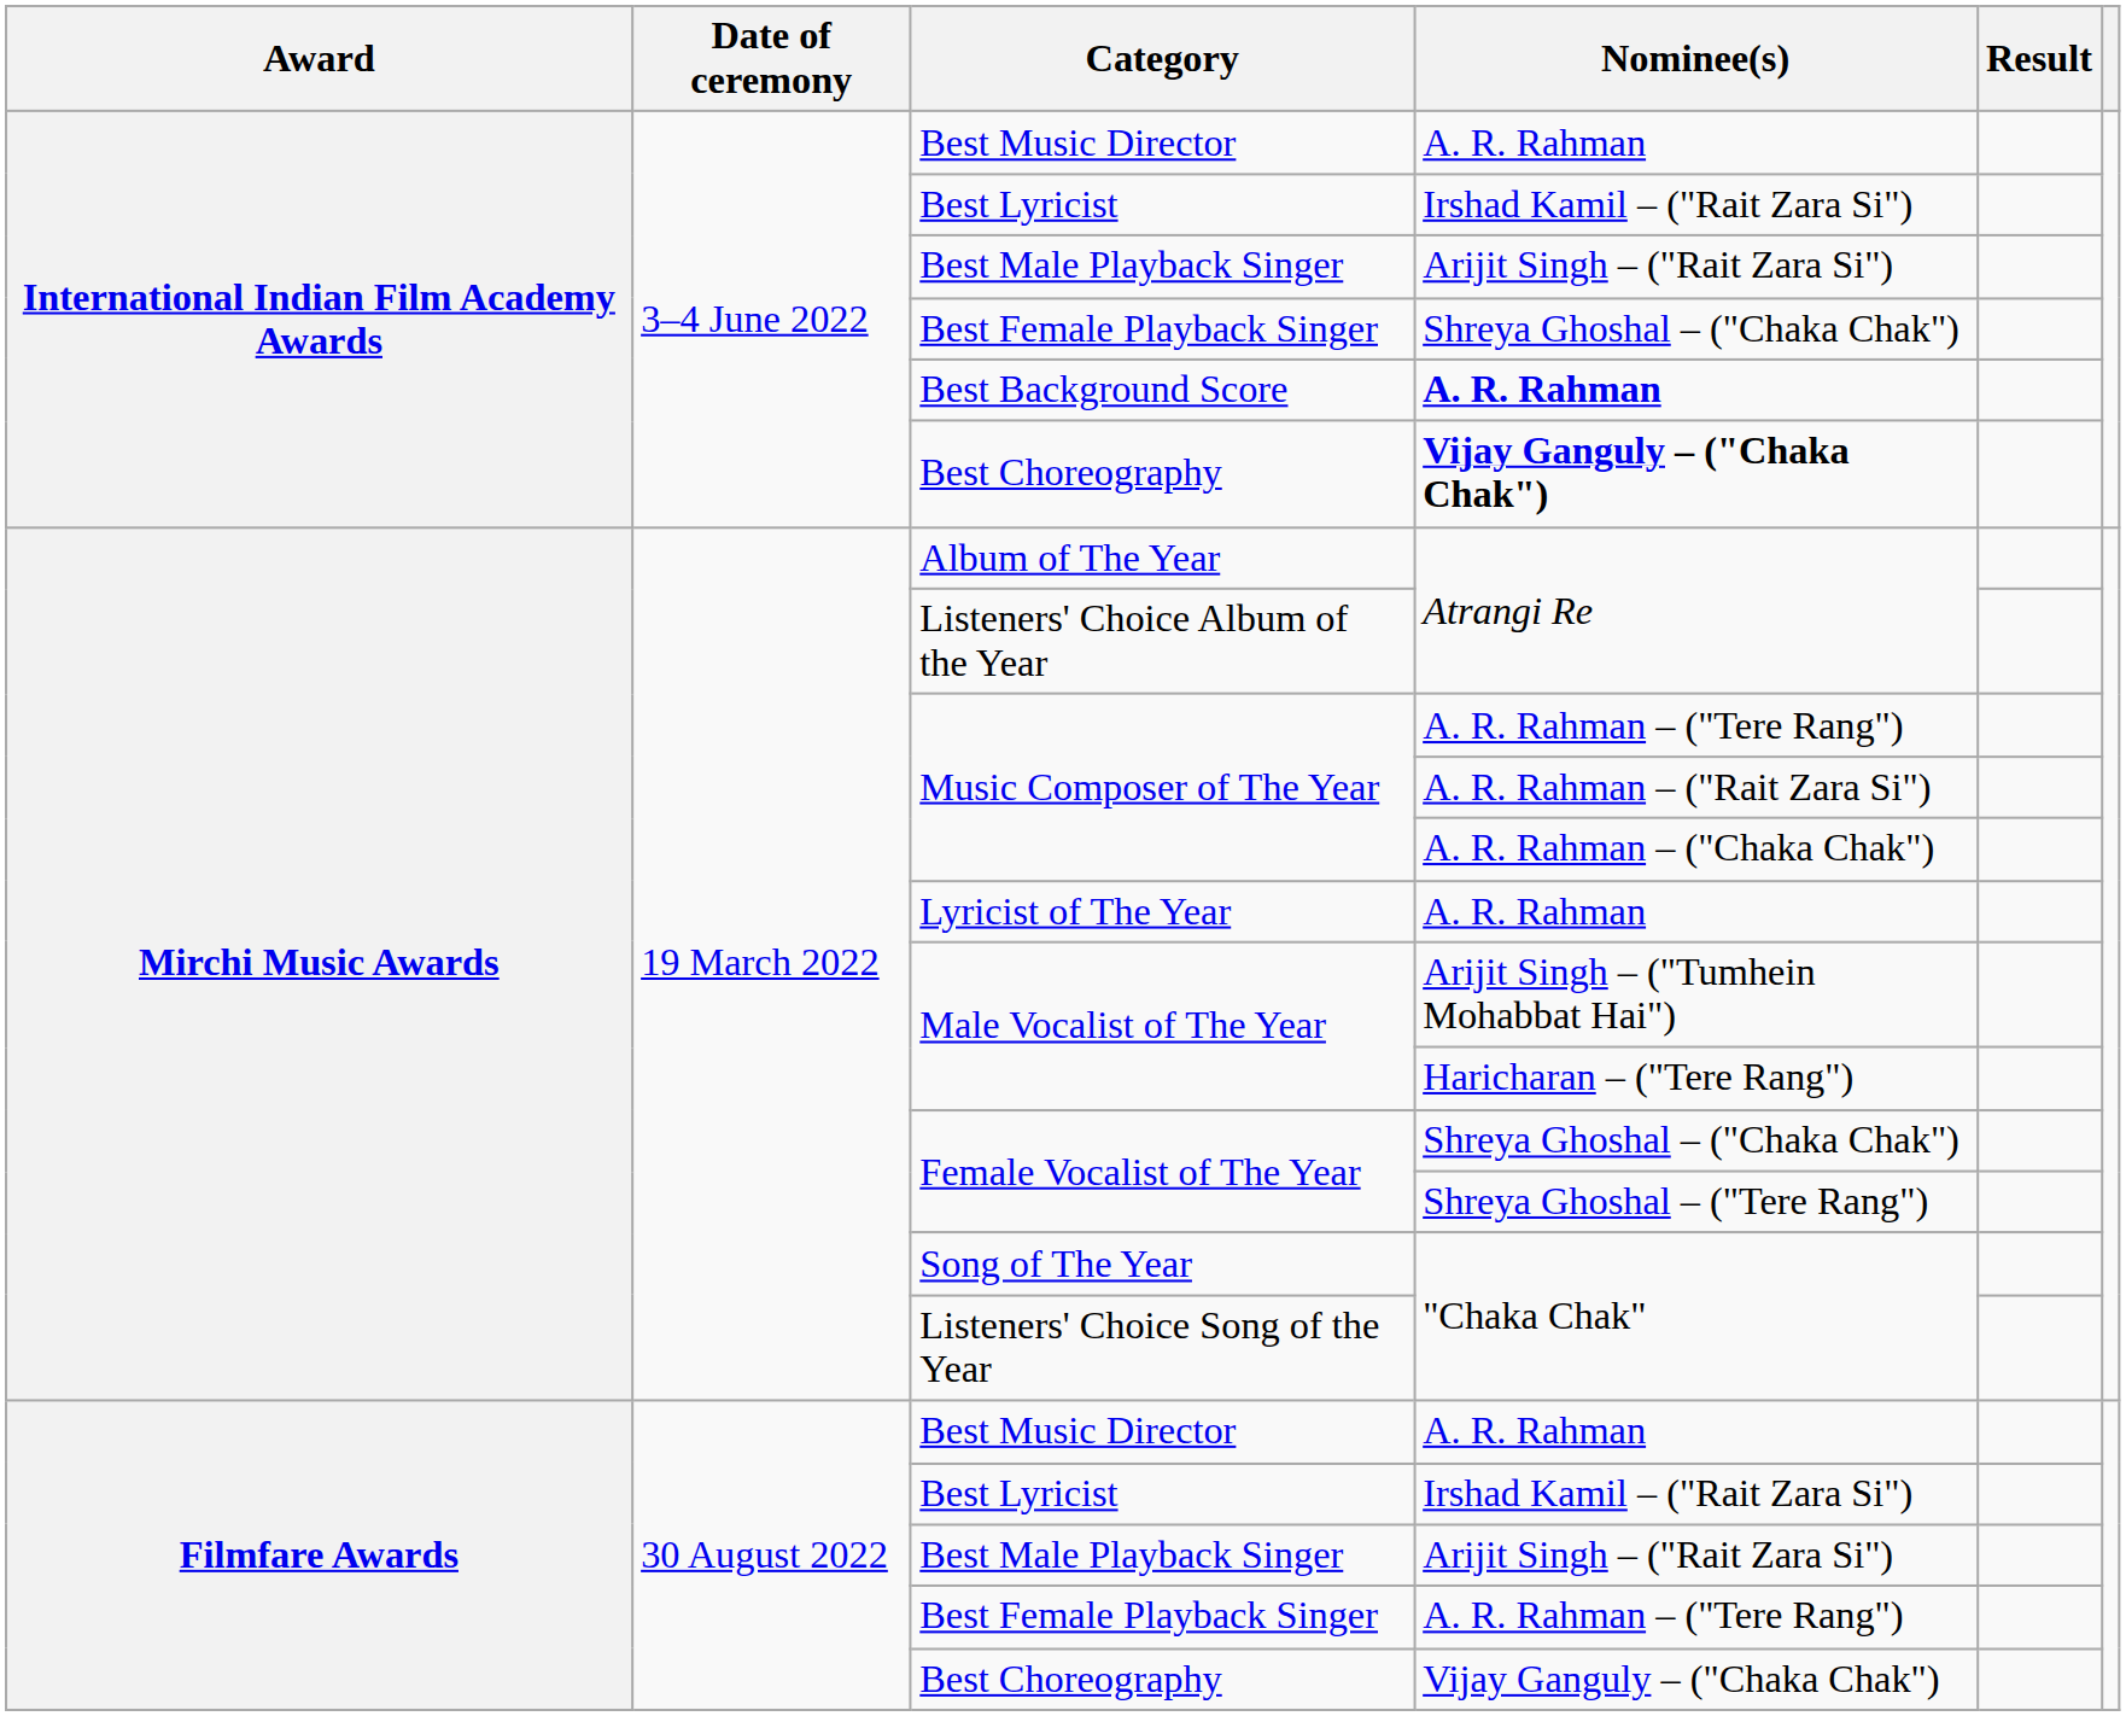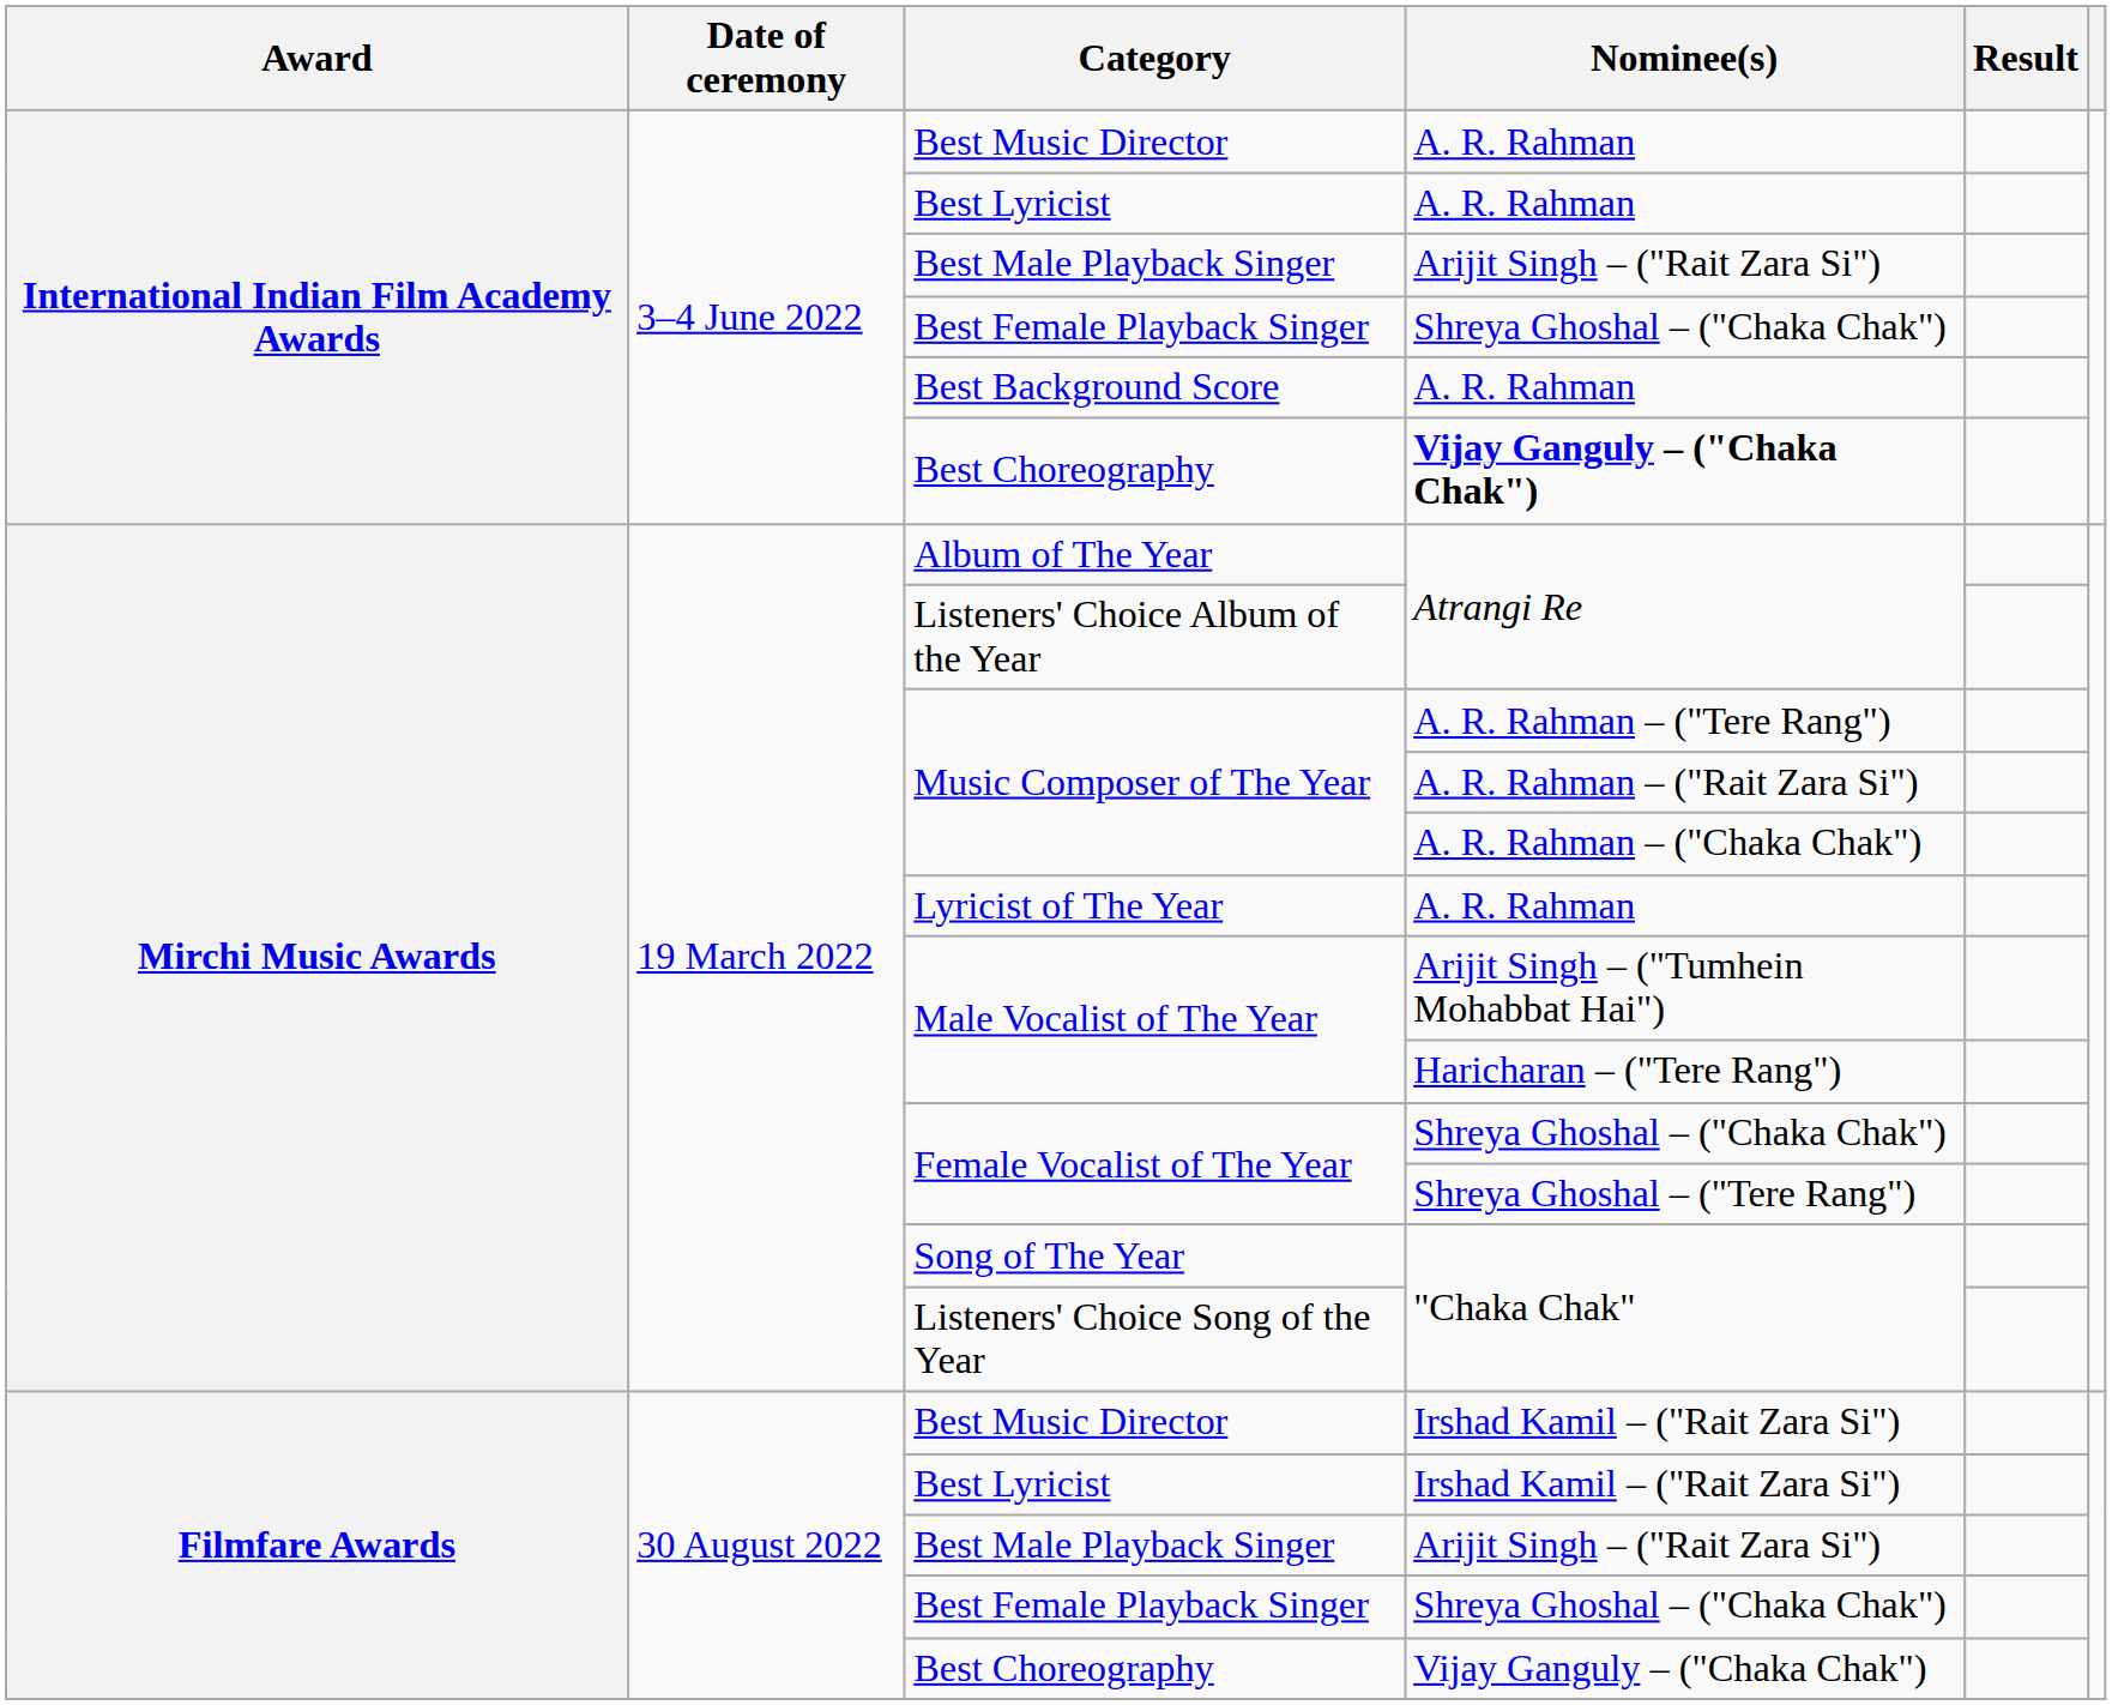 <table class="wikitable plainrowheaders sortable">
 <tr>
 <th scope="col">Award</th>
 <th scope="col">Date of ceremony</th>
 <th scope="col">Category</th>
 <th scope="col">Nominee(s)</th>
 <th scope="col">Result</th>
 <th scope="col" class="unsortable"></th>
 </tr>
 <tr>
 <th rowspan="6" scope="row"><a href='#'>International Indian Film Academy Awards</a></th>
 <td rowspan="6"><a href='#'>3–4 June 2022</a></td>
 <td><a href='#'>Best Music Director</a></td>
 <td><a href='#'>A. R. Rahman</a></td>
 <td></td>
 <td rowspan="6" align="center"><br><br></td>
 </tr>
 <tr>
 <td><a href='#'>Best Lyricist</a></td>
-<td><a href='#'>Irshad Kamil</a> – ("Rait Zara Si")</td>
+<td><a href='#'>A. R. Rahman</a></td>
 <td></td>
 </tr>
 <tr>
 <td><a href='#'>Best Male Playback Singer</a></td>
 <td><a href='#'>Arijit Singh</a> – ("Rait Zara Si")</td>
 <td></td>
 </tr>
 <tr>
 <td><a href='#'>Best Female Playback Singer</a></td>
 <td><a href='#'>Shreya Ghoshal</a> – ("Chaka Chak")</td>
 <td></td>
 </tr>
 <tr>
 <td><a href='#'>Best Background Score</a></td>
-<td><strong><a href='#'>A. R. Rahman</a></strong></td>
+<td><a href='#'>A. R. Rahman</a></td>
 <td></td>
 </tr>
 <tr>
 <td><a href='#'>Best Choreography</a></td>
 <td><strong><a href='#'>Vijay Ganguly</a> – ("Chaka Chak")</strong></td>
 <td></td>
 </tr>
 <tr>
 <th rowspan="12" scope="row"><a href='#'>Mirchi Music Awards</a></th>
 <td rowspan="12"><a href='#'>19 March 2022</a></td>
 <td><a href='#'>Album of The Year</a></td>
 <td rowspan="2"><em>Atrangi Re</em></td>
 <td></td>
 <td rowspan="12" align="center"><br></td>
 </tr>
 <tr>
 <td>Listeners' Choice Album of the Year</td>
 <td></td>
 </tr>
 <tr>
 <td rowspan="3"><a href='#'>Music Composer of The Year</a></td>
 <td><a href='#'>A. R. Rahman</a> – ("Tere Rang")</td>
 <td></td>
 </tr>
 <tr>
 <td><a href='#'>A. R. Rahman</a> – ("Rait Zara Si")</td>
 <td></td>
 </tr>
 <tr>
 <td><a href='#'>A. R. Rahman</a> – ("Chaka Chak")</td>
 <td></td>
 </tr>
 <tr>
 <td><a href='#'>Lyricist of The Year</a></td>
 <td><a href='#'>A. R. Rahman</a></td>
 <td></td>
 </tr>
 <tr>
 <td rowspan="2"><a href='#'>Male Vocalist of The Year</a></td>
 <td><a href='#'>Arijit Singh</a> – ("Tumhein Mohabbat Hai")</td>
 <td></td>
 </tr>
 <tr>
 <td><a href='#'>Haricharan</a> – ("Tere Rang")</td>
 <td></td>
 </tr>
 <tr>
 <td rowspan="2"><a href='#'>Female Vocalist of The Year</a></td>
 <td><a href='#'>Shreya Ghoshal</a> – ("Chaka Chak")</td>
 <td></td>
 </tr>
 <tr>
 <td><a href='#'>Shreya Ghoshal</a> – ("Tere Rang")</td>
 <td></td>
 </tr>
 <tr>
 <td><a href='#'>Song of The Year</a></td>
 <td rowspan="2">"Chaka Chak"</td>
 <td></td>
 </tr>
 <tr>
 <td>Listeners' Choice Song of the Year</td>
 <td></td>
 </tr>
 <tr>
 <th rowspan="5" scope="row"><a href='#'>Filmfare Awards</a></th>
 <td rowspan="5"><a href='#'>30 August 2022</a></td>
 <td><a href='#'>Best Music Director</a></td>
-<td><a href='#'>A. R. Rahman</a></td>
+<td><a href='#'>Irshad Kamil</a> – ("Rait Zara Si")</td>
 <td></td>
 <td rowspan="5" align="center"><br></td>
 </tr>
 <tr>
 <td><a href='#'>Best Lyricist</a></td>
 <td><a href='#'>Irshad Kamil</a> – ("Rait Zara Si")</td>
 <td></td>
 </tr>
 <tr>
 <td><a href='#'>Best Male Playback Singer</a></td>
 <td><a href='#'>Arijit Singh</a> – ("Rait Zara Si")</td>
 <td></td>
 </tr>
 <tr>
 <td><a href='#'>Best Female Playback Singer</a></td>
-<td><a href='#'>A. R. Rahman</a> – ("Tere Rang")</td>
+<td><a href='#'>Shreya Ghoshal</a> – ("Chaka Chak")</td>
 <td></td>
 </tr>
 <tr>
 <td><a href='#'>Best Choreography</a></td>
 <td><a href='#'>Vijay Ganguly</a> – ("Chaka Chak")</td>
 <td></td>
 </tr>
 </table>
